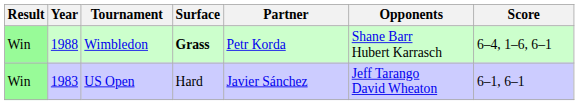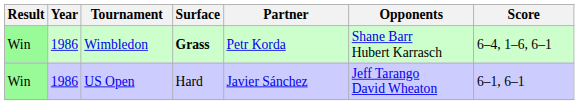 <table class="sortable wikitable">
 <tr>
 <th style="width:40px;">Result</th>
 <th style="width:30px;">Year</th>
 <th style="width:100px;">Tournament</th>
 <th style="width:50px;">Surface</th>
 <th style="width:140px;">Partner</th>
 <th style="width:140px;">Opponents</th>
 <th style="width:110px;" class="unsortable">Score</th>
 </tr>
 <tr style="background:#ccffcc;">
 <td style="background:#98fb98;">Win</td>
-<td><a href='#'>1988</a></td>
+<td><a href='#'>1986</a></td>
 <td><a href='#'>Wimbledon</a></td>
 <td><strong>Grass</strong></td>
 <td> <a href='#'>Petr Korda</a></td>
 <td> <a href='#'>Shane Barr</a> <br>  Hubert Karrasch</td>
 <td>6–4, 1–6, 6–1</td>
 </tr>
 <tr style="background:#ccccff;">
 <td style="background:#98fb98;">Win</td>
-<td><a href='#'>1983</a></td>
+<td><a href='#'>1986</a></td>
 <td><a href='#'>US Open</a></td>
 <td>Hard</td>
 <td> <a href='#'>Javier Sánchez</a></td>
 <td> <a href='#'>Jeff Tarango</a> <br>  <a href='#'>David Wheaton</a></td>
 <td>6–1, 6–1</td>
 </tr>
 </table>
